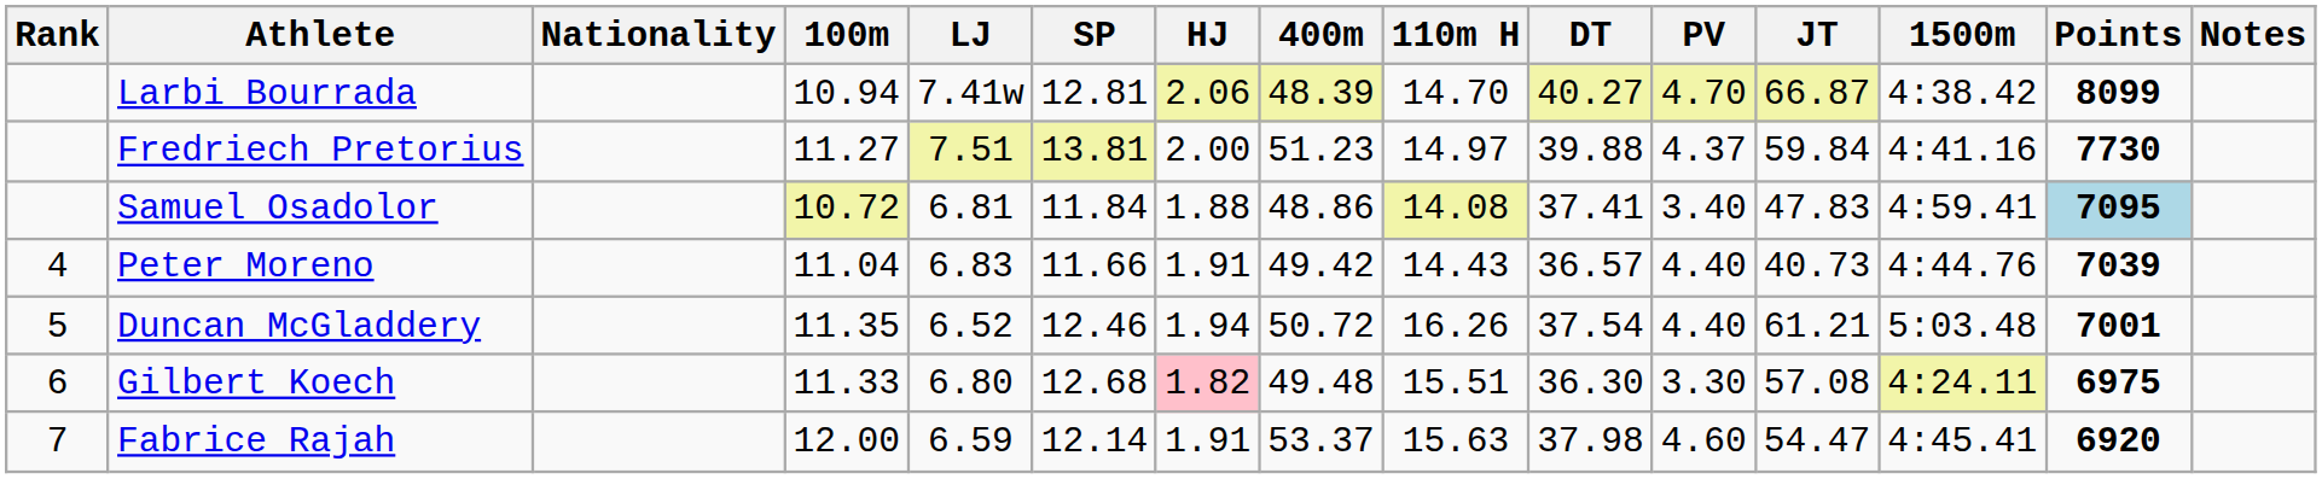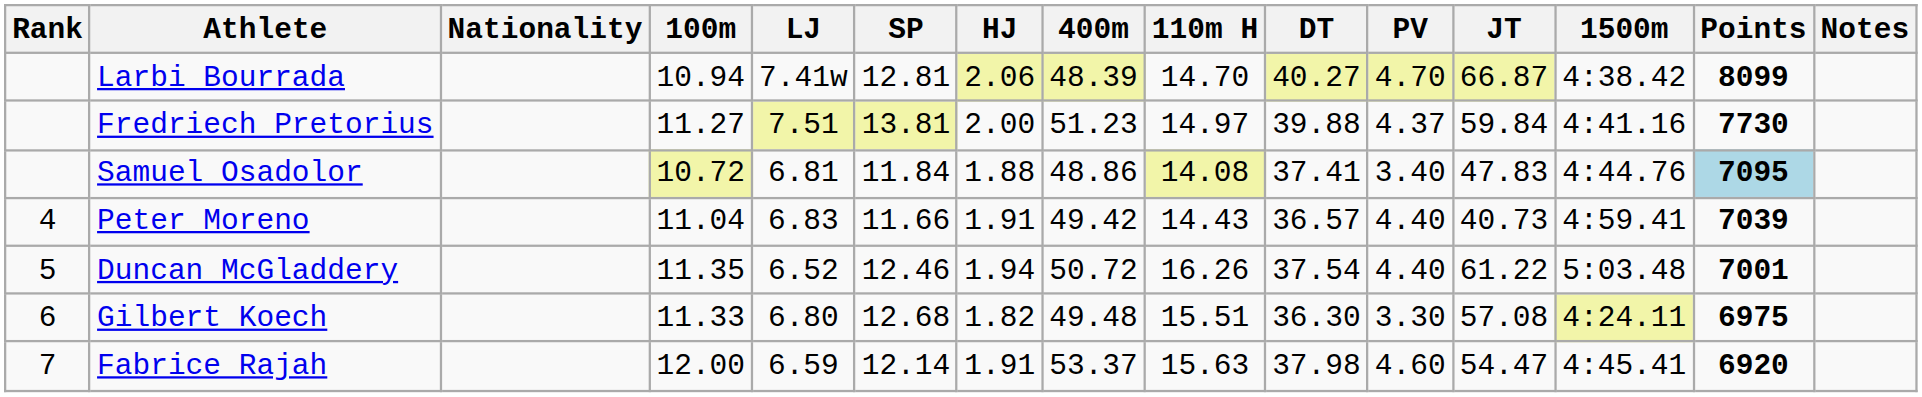 <table class="wikitable sortable" style=" text-align:center;">
 <tr>
 <th>Rank</th>
 <th>Athlete</th>
 <th>Nationality</th>
 <th>100m</th>
 <th>LJ</th>
 <th>SP</th>
 <th>HJ</th>
 <th>400m</th>
 <th>110m H</th>
 <th>DT</th>
 <th>PV</th>
 <th>JT</th>
 <th>1500m</th>
 <th>Points</th>
 <th>Notes</th>
 </tr>
 <tr>
 <td></td>
 <td align=left><a href='#'>Larbi Bourrada</a></td>
 <td align=left></td>
 <td>10.94</td>
 <td>7.41w</td>
 <td>12.81</td>
 <td bgcolor=#F2F5A9>2.06</td>
 <td bgcolor=#F2F5A9>48.39</td>
 <td>14.70</td>
 <td bgcolor=#F2F5A9>40.27</td>
 <td bgcolor=#F2F5A9>4.70</td>
 <td bgcolor=#F2F5A9>66.87</td>
 <td>4:38.42</td>
 <td><strong>8099</strong></td>
 <td></td>
 </tr>
 <tr>
 <td></td>
 <td align=left><a href='#'>Fredriech Pretorius</a></td>
 <td align=left></td>
 <td>11.27</td>
 <td bgcolor=#F2F5A9>7.51</td>
 <td bgcolor=#F2F5A9>13.81</td>
 <td>2.00</td>
 <td>51.23</td>
 <td>14.97</td>
 <td>39.88</td>
 <td>4.37</td>
 <td>59.84</td>
 <td>4:41.16</td>
 <td><strong>7730</strong></td>
 <td></td>
 </tr>
 <tr>
 <td></td>
 <td align=left><a href='#'>Samuel Osadolor</a></td>
 <td align=left></td>
 <td bgcolor=#F2F5A9>10.72</td>
 <td>6.81</td>
 <td>11.84</td>
 <td>1.88</td>
 <td>48.86</td>
 <td bgcolor=#F2F5A9>14.08</td>
 <td>37.41</td>
 <td>3.40</td>
 <td>47.83</td>
-<td>4:59.41</td>
+<td>4:44.76</td>
 <td style="background: lightblue;"><strong>7095</strong></td>
 <td></td>
 </tr>
 <tr>
 <td>4</td>
 <td align=left><a href='#'>Peter Moreno</a></td>
 <td align=left></td>
 <td>11.04</td>
 <td>6.83</td>
 <td>11.66</td>
 <td>1.91</td>
 <td>49.42</td>
 <td>14.43</td>
 <td>36.57</td>
 <td>4.40</td>
 <td>40.73</td>
-<td>4:44.76</td>
+<td>4:59.41</td>
 <td><strong>7039</strong></td>
 <td></td>
 </tr>
 <tr>
 <td>5</td>
 <td align=left><a href='#'>Duncan McGladdery</a></td>
 <td align=left></td>
 <td>11.35</td>
 <td>6.52</td>
 <td>12.46</td>
 <td>1.94</td>
 <td>50.72</td>
 <td>16.26</td>
 <td>37.54</td>
 <td>4.40</td>
-<td>61.21</td>
+<td>61.22</td>
 <td>5:03.48</td>
 <td><strong>7001</strong></td>
 <td></td>
 </tr>
 <tr>
 <td>6</td>
 <td align=left><a href='#'>Gilbert Koech</a></td>
 <td align=left></td>
 <td>11.33</td>
 <td>6.80</td>
 <td>12.68</td>
-<td style="background: pink;">1.82</td>
+<td>1.82</td>
 <td>49.48</td>
 <td>15.51</td>
 <td>36.30</td>
 <td>3.30</td>
 <td>57.08</td>
 <td bgcolor=#F2F5A9>4:24.11</td>
 <td><strong>6975</strong></td>
 <td></td>
 </tr>
 <tr>
 <td>7</td>
 <td align=left><a href='#'>Fabrice Rajah</a></td>
 <td align=left></td>
 <td>12.00</td>
 <td>6.59</td>
 <td>12.14</td>
 <td>1.91</td>
 <td>53.37</td>
 <td>15.63</td>
 <td>37.98</td>
 <td>4.60</td>
 <td>54.47</td>
 <td>4:45.41</td>
 <td><strong>6920</strong></td>
 <td></td>
 </tr>
 </table>
